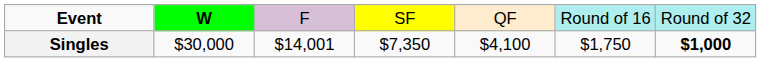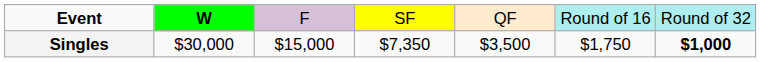 <table class=wikitable style=font-size:95%;text-align:center>
 <tr>
 <td style="width:130px"><strong>Event</strong></td>
 <td style="width:85px; background:lime"><strong>W</strong></td>
 <td style="width:85px; background:thistle">F</td>
 <td style="width:85px; background:#ffff00">SF</td>
 <td style="width:85px; background:#ffebcd">QF</td>
 <td style="width:85px; background:#afeeee">Round of 16</td>
 <td style="width:85px; background:#afeeee">Round of 32</td>
 </tr>
 <tr>
 <th style=background:#f3f3f3>Singles </th>
 <td>$30,000</td>
-<td>$14,001</td>
+<td>$15,000</td>
 <td>$7,350</td>
-<td>$4,100</td>
+<td>$3,500</td>
 <td>$1,750</td>
 <td><strong>$1,000</strong></td>
 </tr>
 </table>
